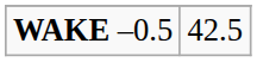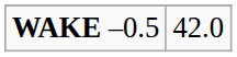 <table class="wikitable">
 <tr align="center">
 </tr>
 <tr align="center">
 <td><strong>WAKE</strong> –0.5</td>
-<td>42.5</td>
+<td>42.0</td>
 </tr>
 </table>
